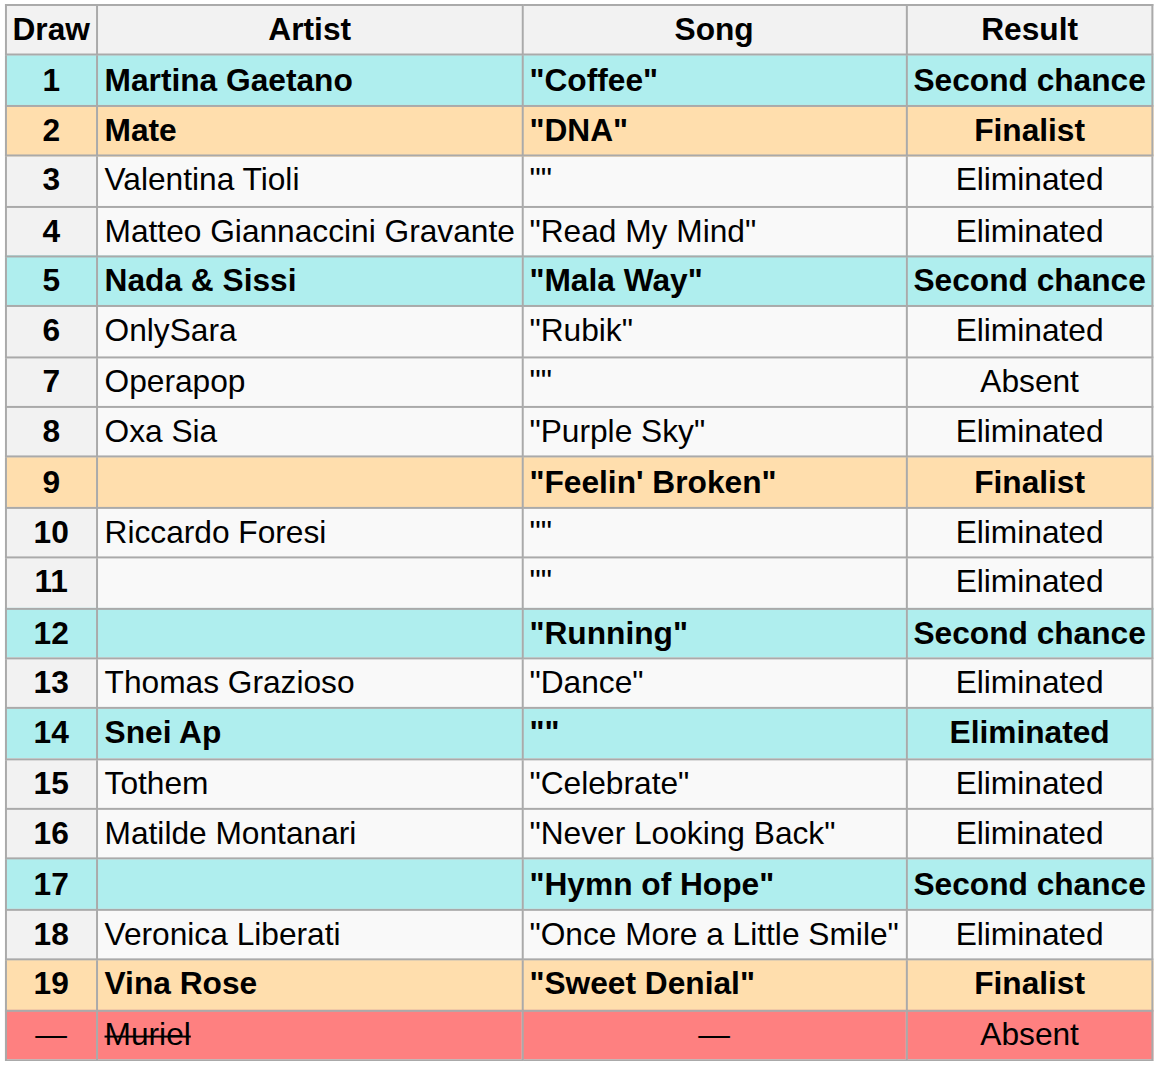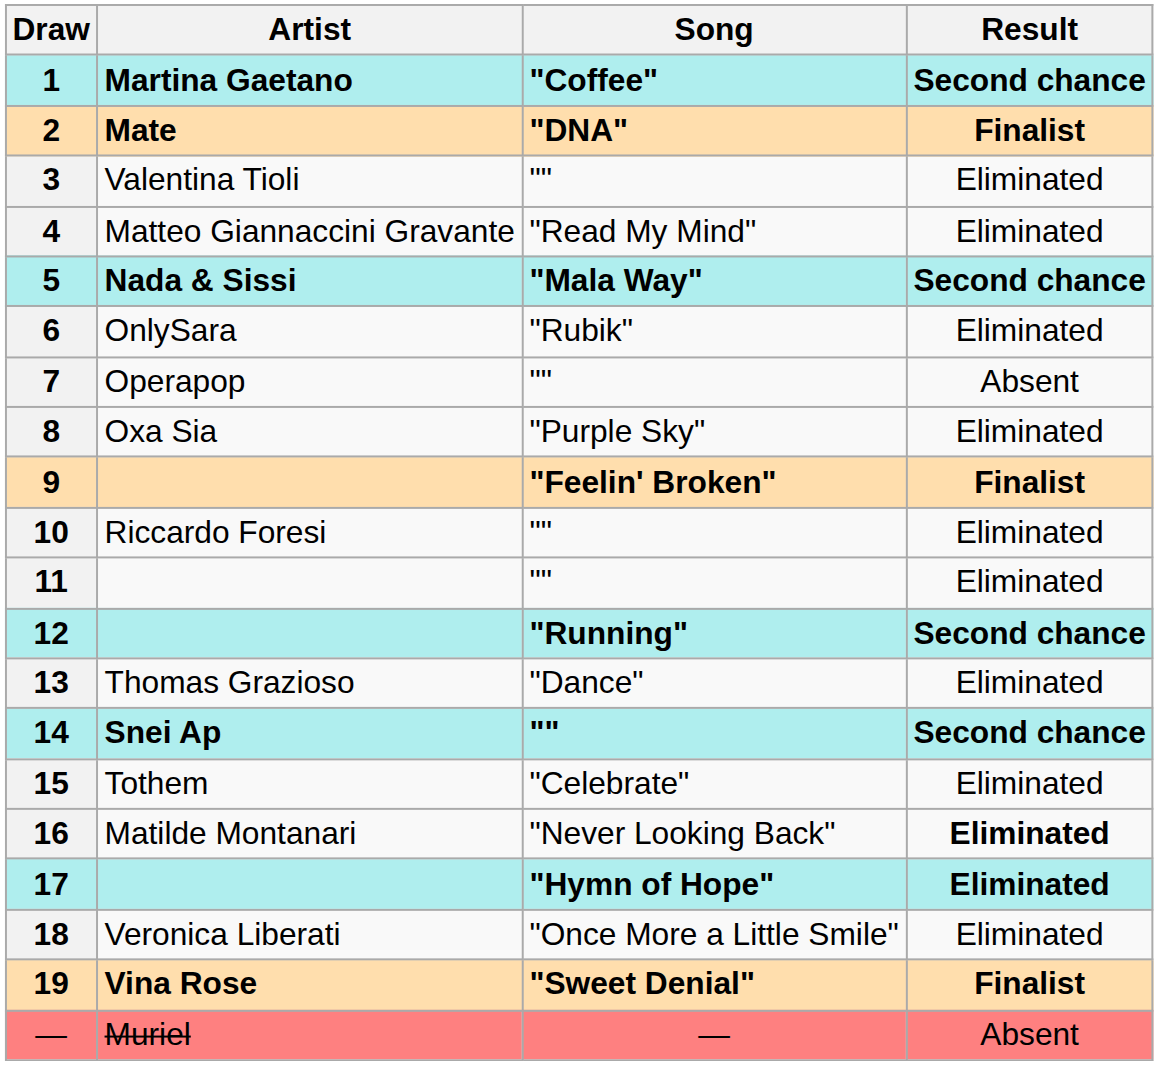 <table class="sortable wikitable plainrowheaders" style="margin: 1em auto 1em auto; text-align:center;">
 <tr>
 <th scope="col">Draw</th>
 <th scope="col">Artist</th>
 <th scope="col">Song</th>
 <th scope="col">Result</th>
 </tr>
 <tr style="font-weight:bold; background:paleturquoise;">
 <th scope="row" style="font-weight:bold; background:paleturquoise; text-align:center;">1</th>
 <td style="font-weight:bold; background:paleturquoise;" align="left">Martina Gaetano</td>
 <td style="font-weight:bold; background:paleturquoise;" align="left">"Coffee"</td>
 <td style="font-weight:bold; background:paleturquoise;">Second chance</td>
 </tr>
 <tr style="font-weight:bold; background:navajowhite;">
 <th scope="row" style="font-weight:bold; background:navajowhite; text-align:center;">2</th>
 <td style="font-weight:bold; background:navajowhite;" align="left">Mate</td>
 <td style="font-weight:bold; background:navajowhite;" align="left">"DNA"</td>
 <td style="font-weight:bold; background:navajowhite;">Finalist</td>
 </tr>
 <tr>
 <th scope="row" style="text-align:center;">3</th>
 <td align="left">Valentina Tioli</td>
 <td align="left">""</td>
 <td>Eliminated</td>
 </tr>
 <tr>
 <th scope="row" style="text-align:center;">4</th>
 <td align="left">Matteo Giannaccini Gravante</td>
 <td align="left">"Read My Mind"</td>
 <td>Eliminated</td>
 </tr>
 <tr style="font-weight:bold; background:paleturquoise;">
 <th scope="row" style="font-weight:bold; background:paleturquoise; text-align:center;">5</th>
 <td align="left">Nada & Sissi</td>
 <td align="left">"Mala Way"</td>
 <td>Second chance</td>
 </tr>
 <tr>
 <th scope="row" style="text-align:center;">6</th>
 <td align="left">OnlySara</td>
 <td align="left">"Rubik"</td>
 <td>Eliminated</td>
 </tr>
 <tr>
 <th scope="row" style="text-align:center;">7</th>
 <td align="left">Operapop</td>
 <td align="left">""</td>
 <td>Absent</td>
 </tr>
 <tr>
 <th scope="row" style="text-align:center;">8</th>
 <td align="left">Oxa Sia</td>
 <td align="left">"Purple Sky"</td>
 <td>Eliminated</td>
 </tr>
 <tr style="font-weight:bold; background:navajowhite;">
 <th scope="row" style="font-weight:bold; background:navajowhite; text-align:center;">9</th>
 <td style="font-weight:bold; background:navajowhite;" align="left"></td>
 <td style="font-weight:bold; background:navajowhite;" align="left">"Feelin' Broken"</td>
 <td style="font-weight:bold; background:navajowhite;">Finalist</td>
 </tr>
 <tr>
 <th scope="row" style="text-align:center;">10</th>
 <td align="left">Riccardo Foresi</td>
 <td align="left">""</td>
 <td>Eliminated</td>
 </tr>
 <tr>
 <th scope="row" style="text-align:center;">11</th>
 <td align="left"></td>
 <td align="left">""</td>
 <td>Eliminated</td>
 </tr>
 <tr style="font-weight:bold; background:paleturquoise;">
 <th scope="row" style="font-weight:bold; background:paleturquoise; text-align:center;">12</th>
 <td align="left"></td>
 <td align="left">"Running"</td>
 <td>Second chance</td>
 </tr>
 <tr>
 <th scope="row" style="text-align:center;">13</th>
 <td align="left">Thomas Grazioso</td>
 <td align="left">"Dance"</td>
 <td>Eliminated</td>
 </tr>
 <tr style="font-weight:bold; background:paleturquoise;">
 <th scope="row" style="font-weight:bold; background:paleturquoise; text-align:center;">14</th>
 <td align="left">Snei Ap</td>
 <td align="left">""</td>
-<td>Eliminated</td>
+<td>Second chance</td>
 </tr>
 <tr>
 <th scope="row" style="text-align:center;">15</th>
 <td align="left">Tothem</td>
 <td align="left">"Celebrate"</td>
 <td>Eliminated</td>
 </tr>
 <tr>
 <th scope="row" style="text-align:center;">16</th>
 <td align="left">Matilde Montanari</td>
 <td align="left">"Never Looking Back"</td>
-<td>Eliminated</td>
+<td><strong>Eliminated</strong></td>
 </tr>
 <tr style="font-weight:bold; background:paleturquoise;">
 <th scope="row" style="font-weight:bold; background:paleturquoise; text-align:center;">17</th>
 <td align="left"></td>
 <td align="left">"Hymn of Hope"</td>
-<td>Second chance</td>
+<td>Eliminated</td>
 </tr>
 <tr>
 <th scope="row" style="text-align:center;">18</th>
 <td align="left">Veronica Liberati</td>
 <td align="left">"Once More a Little Smile"</td>
 <td>Eliminated</td>
 </tr>
 <tr style="font-weight:bold; background:navajowhite;">
 <th scope="row" style="font-weight:bold; background:navajowhite; text-align:center;">19</th>
 <td style="font-weight:bold; background:navajowhite;" align="left">Vina Rose</td>
 <td style="font-weight:bold; background:navajowhite;" align="left">"Sweet Denial"</td>
 <td style="font-weight:bold; background:navajowhite;">Finalist</td>
 </tr>
 <tr style="background:#fe8080;">
 <td rowspan="3">—</td>
 <td align="left"><s>Muriel</s></td>
 <td>—</td>
 <td>Absent</td>
 </tr>
 </table>
